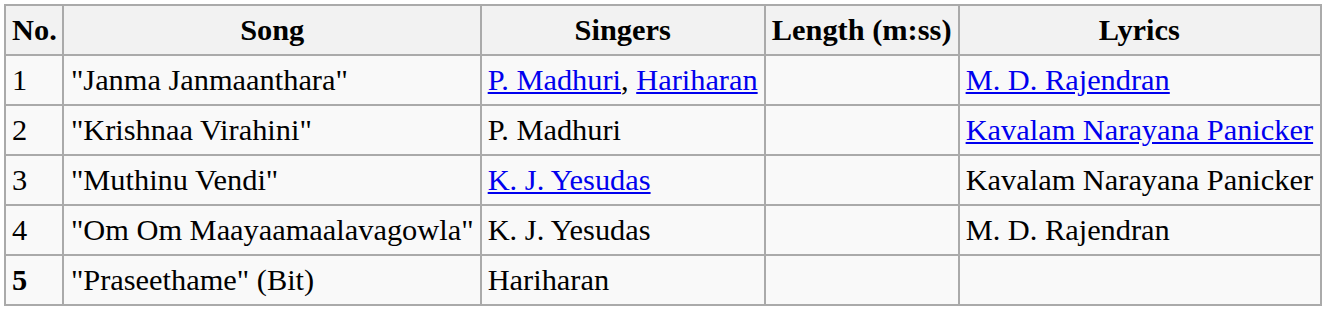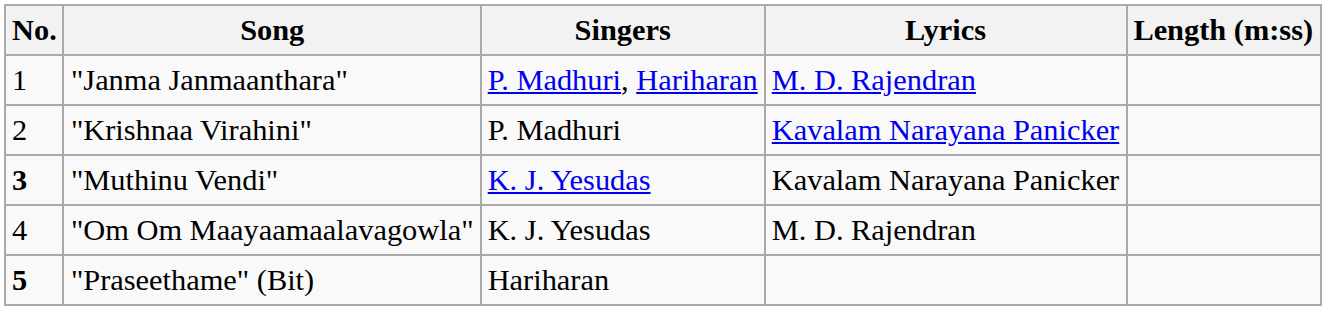 <table class="wikitable" style="font-size:95%;">
 <tr>
 <th>No.</th>
 <th>Song</th>
 <th>Singers</th>
+<th>Lyrics</th>
 <th>Length (m:ss)</th>
-<th>Lyrics</th>
 </tr>
 <tr>
 <td>1</td>
 <td>"Janma Janmaanthara"</td>
 <td><a href='#'>P. Madhuri</a>, <a href='#'>Hariharan</a></td>
+<td><a href='#'>M. D. Rajendran</a></td>
 <td></td>
-<td><a href='#'>M. D. Rajendran</a></td>
 </tr>
 <tr>
 <td>2</td>
 <td>"Krishnaa Virahini"</td>
 <td>P. Madhuri</td>
+<td><a href='#'>Kavalam Narayana Panicker</a></td>
 <td></td>
-<td><a href='#'>Kavalam Narayana Panicker</a></td>
 </tr>
 <tr>
-<td>3</td>
+<td><strong>3</strong></td>
 <td>"Muthinu Vendi"</td>
 <td><a href='#'>K. J. Yesudas</a></td>
+<td>Kavalam Narayana Panicker</td>
 <td></td>
-<td>Kavalam Narayana Panicker</td>
 </tr>
 <tr>
 <td>4</td>
 <td>"Om Om Maayaamaalavagowla"</td>
 <td>K. J. Yesudas</td>
+<td>M. D. Rajendran</td>
 <td></td>
-<td>M. D. Rajendran</td>
 </tr>
 <tr>
 <td><strong>5</strong></td>
 <td>"Praseethame" (Bit)</td>
 <td>Hariharan</td>
 <td></td>
 <td></td>
 </tr>
 </table>
